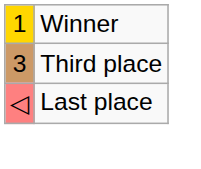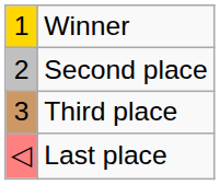 <table class="wikitable">
 <tr>
 <td bgcolor=gold align=center>1</td>
 <td>Winner</td>
+</tr>
+<tr>
+<td bgcolor=silver align=center>2</td>
+<td>Second place</td>
 </tr>
 <tr>
 <td bgcolor=#c96 align=center>3</td>
 <td>Third place</td>
 </tr>
 <tr>
 <td bgcolor=#FE8080 align=center>◁</td>
 <td>Last place</td>
 </tr>
 </table>
